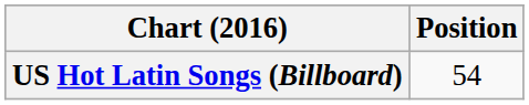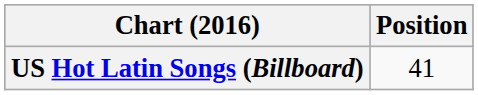 <table class="wikitable sortable plainrowheaders" style="text-align:center">
 <tr>
 <th scope="col">Chart (2016)</th>
 <th scope="col">Position</th>
 </tr>
 <tr>
 <th scope="row">US <a href='#'>Hot Latin Songs</a> (<em>Billboard</em>)</th>
-<td>54</td>
+<td>41</td>
 </tr>
 </table>
